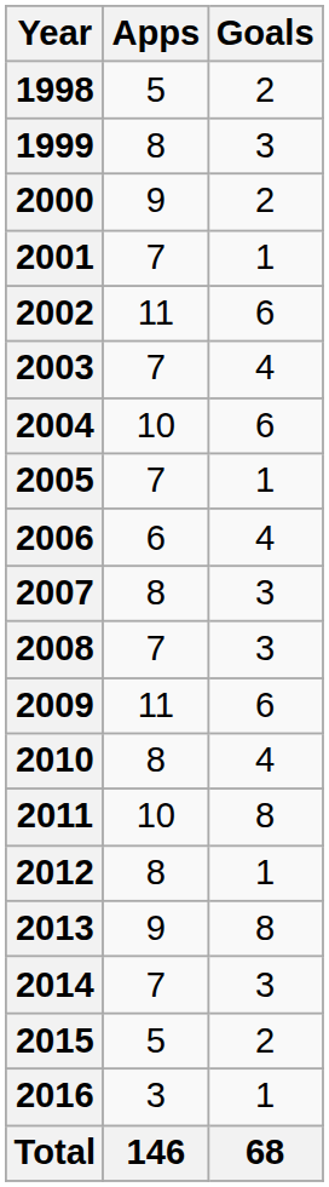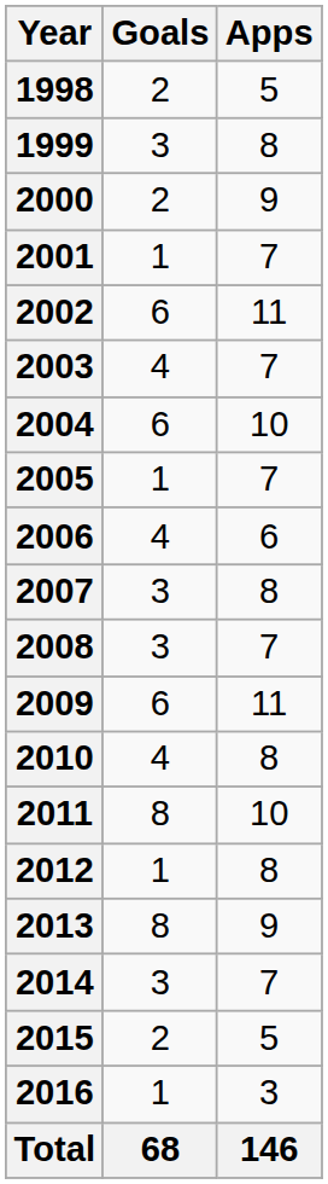 <table class="sortable wikitable" style="text-align:center">
 <tr>
 <th scope="col">Year</th>
+<th !scope="col">Goals</th>
 <th !scope="col">Apps</th>
-<th !scope="col">Goals</th>
 </tr>
 <tr>
 <th scope="row">1998</th>
+<td>2</td>
 <td>5</td>
-<td>2</td>
 </tr>
 <tr>
 <th scope="row">1999</th>
+<td>3</td>
 <td>8</td>
+</tr>
+<tr>
+<th scope="row">2000</th>
+<td>2</td>
+<td>9</td>
+</tr>
+<tr>
+<th scope="row">2001</th>
+<td>1</td>
+<td>7</td>
+</tr>
+<tr>
+<th scope="row">2002</th>
+<td>6</td>
+<td>11</td>
+</tr>
+<tr>
+<th scope="row">2003</th>
+<td>4</td>
+<td>7</td>
+</tr>
+<tr>
+<th scope="row">2004</th>
+<td>6</td>
+<td>10</td>
+</tr>
+<tr>
+<th scope="row">2005</th>
+<td>1</td>
+<td>7</td>
+</tr>
+<tr>
+<th scope="row">2006</th>
+<td>4</td>
+<td>6</td>
+</tr>
+<tr>
+<th scope="row">2007</th>
+<td>3</td>
+<td>8</td>
+</tr>
+<tr>
+<th scope="row">2008</th>
+<td>3</td>
+<td>7</td>
+</tr>
+<tr>
+<th scope="row">2009</th>
+<td>6</td>
+<td>11</td>
+</tr>
+<tr>
+<th scope="row">2010</th>
+<td>4</td>
+<td>8</td>
+</tr>
+<tr>
+<th scope="row">2011</th>
+<td>8</td>
+<td>10</td>
+</tr>
+<tr>
+<th scope="row">2012</th>
+<td>1</td>
+<td>8</td>
+</tr>
+<tr>
+<th scope="row">2013</th>
+<td>8</td>
+<td>9</td>
+</tr>
+<tr>
+<th scope="row">2014</th>
+<td>3</td>
+<td>7</td>
+</tr>
+<tr>
+<th scope="row">2015</th>
+<td>2</td>
+<td>5</td>
+</tr>
+<tr>
+<th scope="row">2016</th>
+<td>1</td>
 <td>3</td>
 </tr>
 <tr>
-<th scope="row">2000</th>
-<td>9</td>
-<td>2</td>
-</tr>
-<tr>
-<th scope="row">2001</th>
-<td>7</td>
-<td>1</td>
-</tr>
-<tr>
-<th scope="row">2002</th>
-<td>11</td>
-<td>6</td>
-</tr>
-<tr>
-<th scope="row">2003</th>
-<td>7</td>
-<td>4</td>
-</tr>
-<tr>
-<th scope="row">2004</th>
-<td>10</td>
-<td>6</td>
-</tr>
-<tr>
-<th scope="row">2005</th>
-<td>7</td>
-<td>1</td>
-</tr>
-<tr>
-<th scope="row">2006</th>
-<td>6</td>
-<td>4</td>
-</tr>
-<tr>
-<th scope="row">2007</th>
-<td>8</td>
-<td>3</td>
-</tr>
-<tr>
-<th scope="row">2008</th>
-<td>7</td>
-<td>3</td>
-</tr>
-<tr>
-<th scope="row">2009</th>
-<td>11</td>
-<td>6</td>
-</tr>
-<tr>
-<th scope="row">2010</th>
-<td>8</td>
-<td>4</td>
-</tr>
-<tr>
-<th scope="row">2011</th>
-<td>10</td>
-<td>8</td>
-</tr>
-<tr>
-<th scope="row">2012</th>
-<td>8</td>
-<td>1</td>
-</tr>
-<tr>
-<th scope="row">2013</th>
-<td>9</td>
-<td>8</td>
-</tr>
-<tr>
-<th scope="row">2014</th>
-<td>7</td>
-<td>3</td>
-</tr>
-<tr>
-<th scope="row">2015</th>
-<td>5</td>
-<td>2</td>
-</tr>
-<tr>
-<th scope="row">2016</th>
-<td>3</td>
-<td>1</td>
-</tr>
-<tr>
 <th>Total</th>
+<th>68</th>
 <th>146</th>
-<th>68</th>
 </tr>
 </table>
